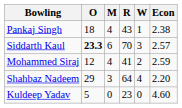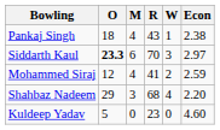 <table class="wikitable">
 <tr>
 <th>Bowling</th>
 <th><strong>O</strong></th>
 <th><strong>M</strong></th>
 <th><strong>R</strong></th>
 <th><strong>W</strong></th>
 <th><strong>Econ</strong></th>
 </tr>
 <tr>
 <td><a href='#'>Pankaj Singh</a></td>
 <td>18</td>
 <td>4</td>
 <td>43</td>
 <td>1</td>
 <td>2.38</td>
 </tr>
 <tr>
 <td><a href='#'>Siddarth Kaul</a></td>
 <td><strong>23.3</strong></td>
 <td>6</td>
 <td>70</td>
 <td>3</td>
-<td>2.57</td>
+<td>2.97</td>
 </tr>
 <tr>
 <td><a href='#'>Mohammed Siraj</a></td>
 <td>12</td>
 <td>4</td>
 <td>41</td>
 <td>2</td>
 <td>2.59</td>
 </tr>
 <tr>
 <td><a href='#'>Shahbaz Nadeem</a></td>
 <td>29</td>
 <td>3</td>
-<td>64</td>
+<td>68</td>
 <td>4</td>
 <td>2.20</td>
 </tr>
 <tr>
 <td><a href='#'>Kuldeep Yadav</a></td>
 <td>5</td>
 <td>0</td>
 <td>23</td>
 <td>0</td>
 <td>4.60</td>
 </tr>
 </table>
